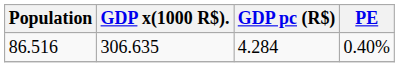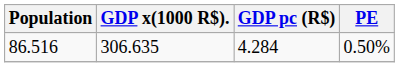 <table class="wikitable" border="1">
 <tr>
 <th>Population </th>
 <th><a href='#'>GDP</a> x(1000 R$).</th>
 <th><a href='#'>GDP pc</a> (R$)</th>
 <th><a href='#'>PE</a></th>
 </tr>
 <tr>
 <td>86.516</td>
 <td>306.635</td>
 <td>4.284</td>
-<td>0.40%</td>
+<td>0.50%</td>
 </tr>
 <tr>
 </tr>
 </table>
